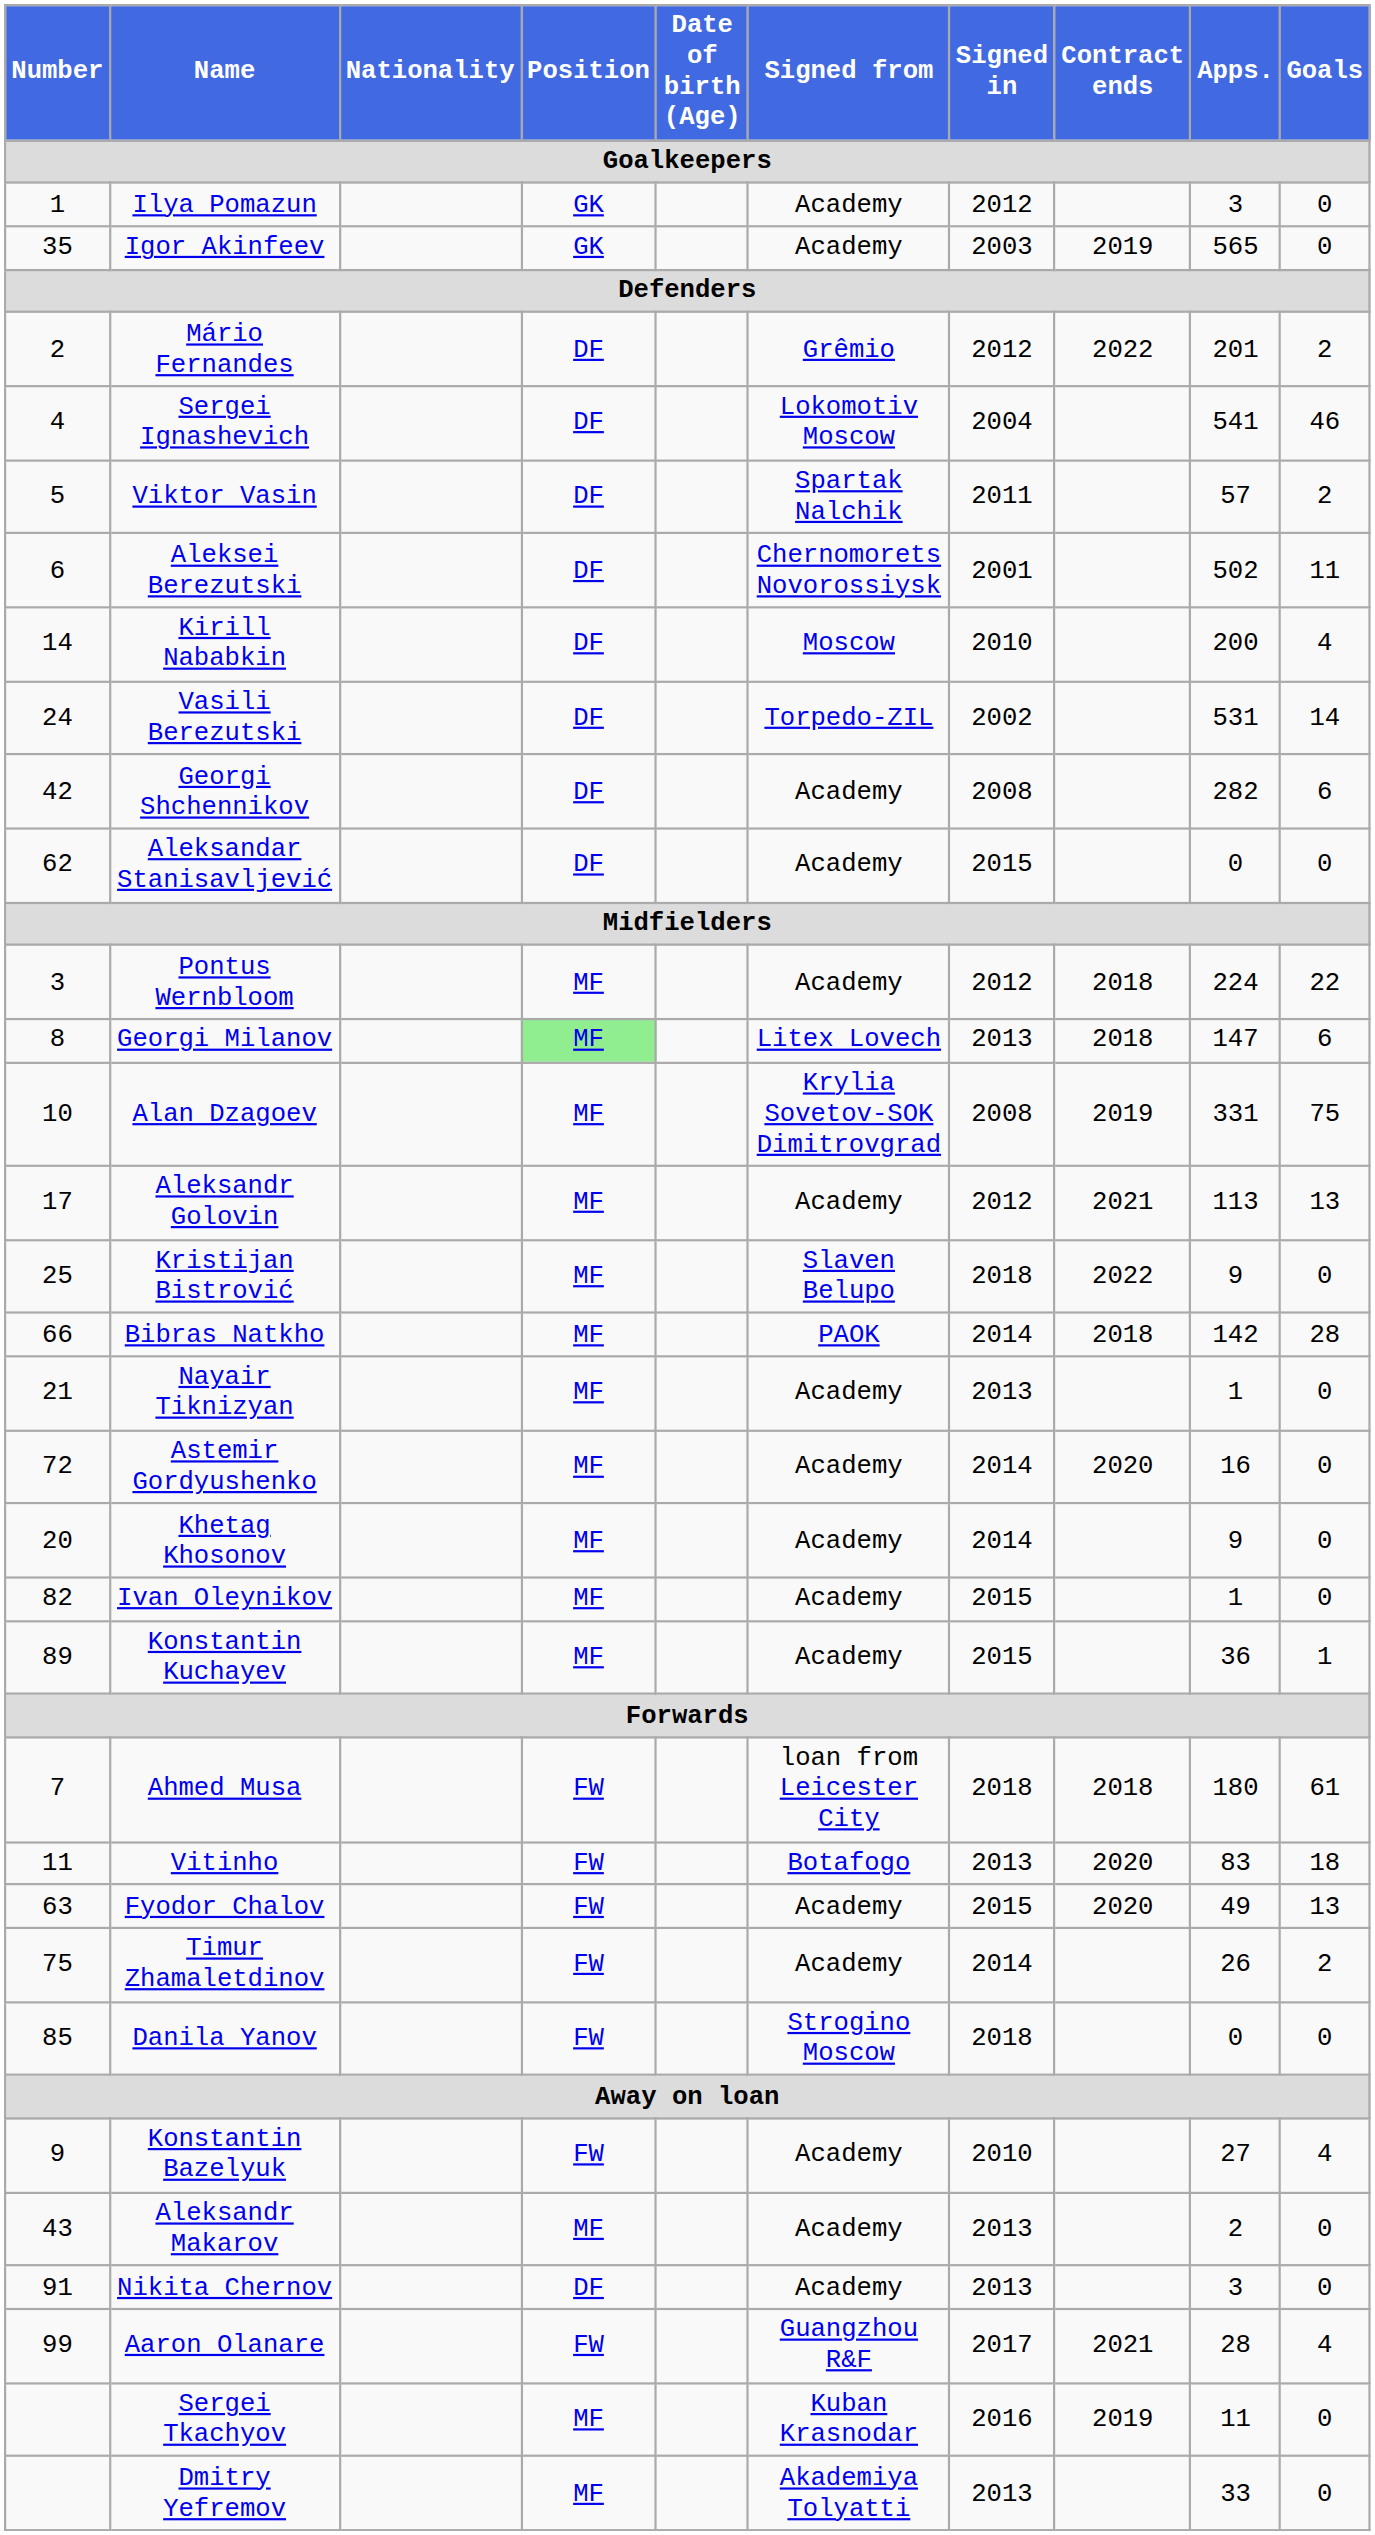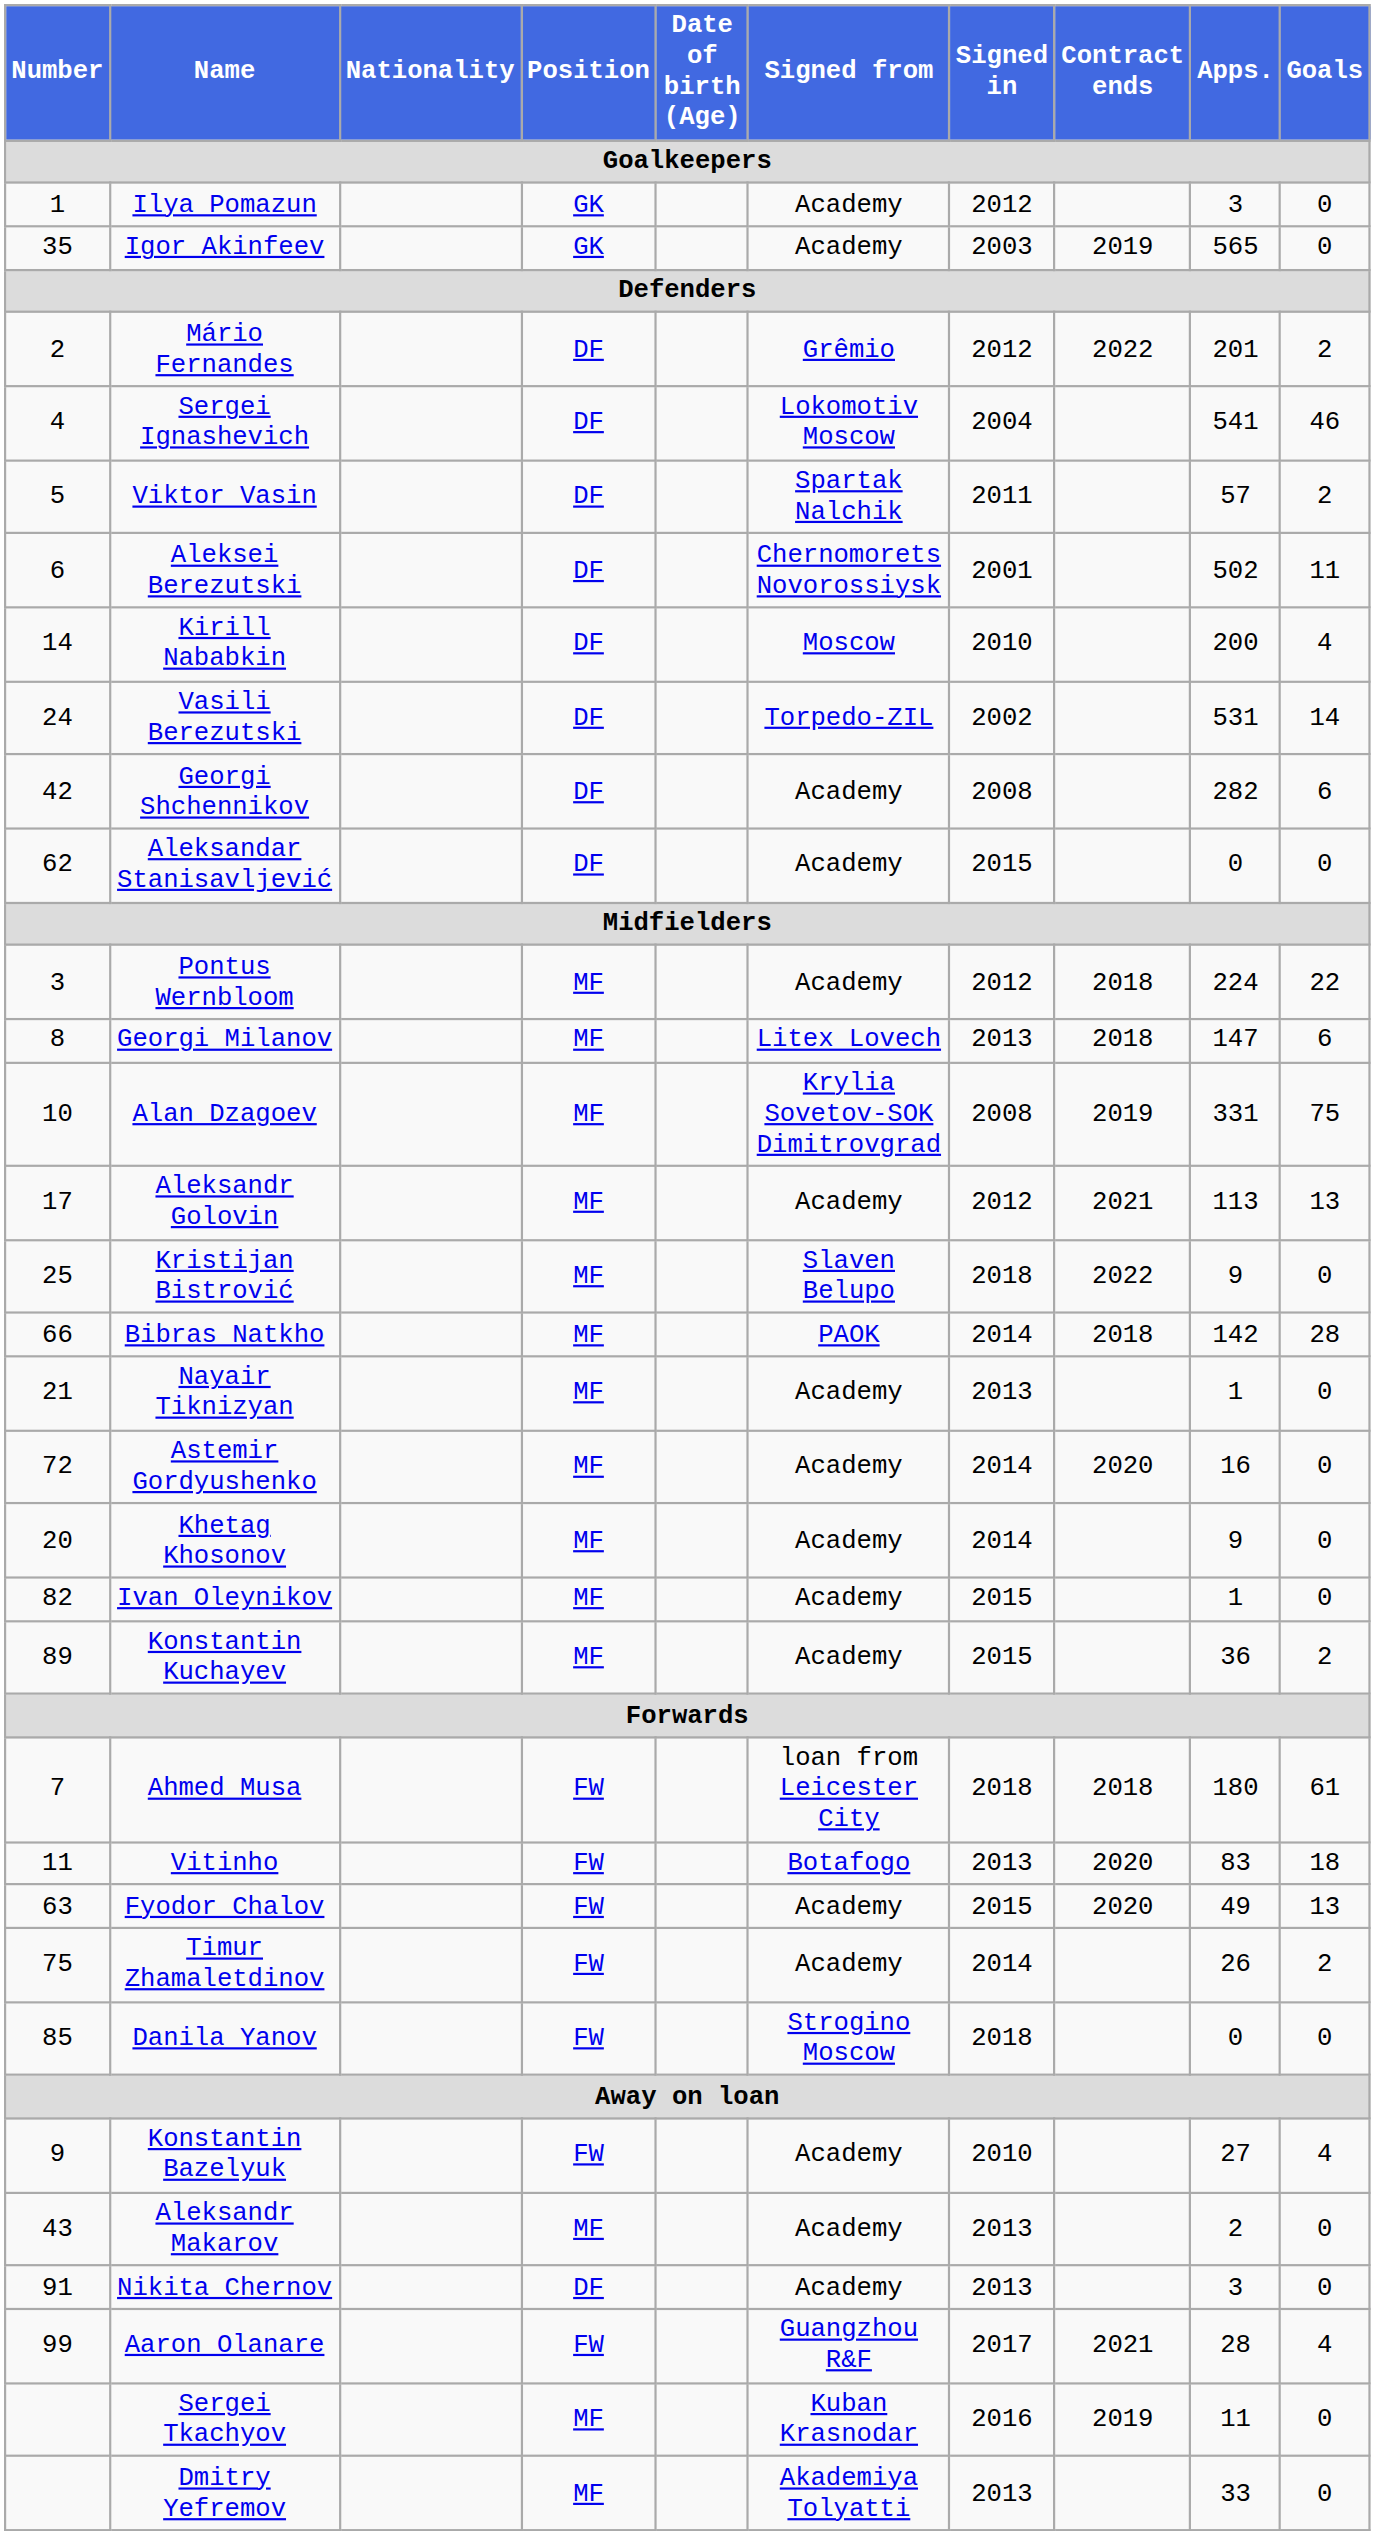 <table class="wikitable"  style="text-align:center; font-size:90%; width:100%;">
 <tr>
 <th style="background:#4169E1; color:white; text-align:center;">Number</th>
 <th style="background:#4169E1; color:white; text-align:center;">Name</th>
 <th style="background:#4169E1; color:white; text-align:center;">Nationality</th>
 <th style="background:#4169E1; color:white; text-align:center;">Position</th>
 <th style="background:#4169E1; color:white; text-align:center;">Date of birth (Age)</th>
 <th style="background:#4169E1; color:white; text-align:center;">Signed from</th>
 <th style="background:#4169E1; color:white; text-align:center;">Signed in</th>
 <th style="background:#4169E1; color:white; text-align:center;">Contract ends</th>
 <th style="background:#4169E1; color:white; text-align:center;">Apps.</th>
 <th style="background:#4169E1; color:white; text-align:center;">Goals</th>
 </tr>
 <tr>
 <th colspan="11"  style="background:#dcdcdc; text-align:center;">Goalkeepers</th>
 </tr>
 <tr>
 <td>1</td>
 <td><a href='#'>Ilya Pomazun</a></td>
 <td></td>
 <td><a href='#'>GK</a></td>
 <td></td>
 <td>Academy</td>
 <td>2012</td>
 <td></td>
 <td>3</td>
 <td>0</td>
 </tr>
 <tr>
 <td>35</td>
 <td><a href='#'>Igor Akinfeev</a></td>
 <td></td>
 <td><a href='#'>GK</a></td>
 <td></td>
 <td>Academy</td>
 <td>2003</td>
 <td>2019</td>
 <td>565</td>
 <td>0</td>
 </tr>
 <tr>
 <th colspan="11"  style="background:#dcdcdc; text-align:center;">Defenders</th>
 </tr>
 <tr>
 <td>2</td>
 <td><a href='#'>Mário Fernandes</a></td>
 <td></td>
 <td><a href='#'>DF</a></td>
 <td></td>
 <td><a href='#'>Grêmio</a></td>
 <td>2012</td>
 <td>2022</td>
 <td>201</td>
 <td>2</td>
 </tr>
 <tr>
 <td>4</td>
 <td><a href='#'>Sergei Ignashevich</a></td>
 <td></td>
 <td><a href='#'>DF</a></td>
 <td></td>
 <td><a href='#'>Lokomotiv Moscow</a></td>
 <td>2004</td>
 <td></td>
 <td>541</td>
 <td>46</td>
 </tr>
 <tr>
 <td>5</td>
 <td><a href='#'>Viktor Vasin</a></td>
 <td></td>
 <td><a href='#'>DF</a></td>
 <td></td>
 <td><a href='#'>Spartak Nalchik</a></td>
 <td>2011</td>
 <td></td>
 <td>57</td>
 <td>2</td>
 </tr>
 <tr>
 <td>6</td>
 <td><a href='#'>Aleksei Berezutski</a></td>
 <td></td>
 <td><a href='#'>DF</a></td>
 <td></td>
 <td><a href='#'>Chernomorets Novorossiysk</a></td>
 <td>2001</td>
 <td></td>
 <td>502</td>
 <td>11</td>
 </tr>
 <tr>
 <td>14</td>
 <td><a href='#'>Kirill Nababkin</a></td>
 <td></td>
 <td><a href='#'>DF</a></td>
 <td></td>
 <td><a href='#'>Moscow</a></td>
 <td>2010</td>
 <td></td>
 <td>200</td>
 <td>4</td>
 </tr>
 <tr>
 <td>24</td>
 <td><a href='#'>Vasili Berezutski</a></td>
 <td></td>
 <td><a href='#'>DF</a></td>
 <td></td>
 <td><a href='#'>Torpedo-ZIL</a></td>
 <td>2002</td>
 <td></td>
 <td>531</td>
 <td>14</td>
 </tr>
 <tr>
 <td>42</td>
 <td><a href='#'>Georgi Shchennikov</a></td>
 <td></td>
 <td><a href='#'>DF</a></td>
 <td></td>
 <td>Academy</td>
 <td>2008</td>
 <td></td>
 <td>282</td>
 <td>6</td>
 </tr>
 <tr>
 <td>62</td>
 <td><a href='#'>Aleksandar Stanisavljević</a></td>
 <td></td>
 <td><a href='#'>DF</a></td>
 <td></td>
 <td>Academy</td>
 <td>2015</td>
 <td></td>
 <td>0</td>
 <td>0</td>
 </tr>
 <tr>
 <th colspan="11"  style="background:#dcdcdc; text-align:center;">Midfielders</th>
 </tr>
 <tr>
 <td>3</td>
 <td><a href='#'>Pontus Wernbloom</a></td>
 <td></td>
 <td><a href='#'>MF</a></td>
 <td></td>
 <td>Academy</td>
 <td>2012</td>
 <td>2018</td>
 <td>224</td>
 <td>22</td>
 </tr>
 <tr>
 <td>8</td>
 <td><a href='#'>Georgi Milanov</a></td>
 <td></td>
-<td style="background: lightgreen;"><a href='#'>MF</a></td>
+<td><a href='#'>MF</a></td>
 <td></td>
 <td><a href='#'>Litex Lovech</a></td>
 <td>2013</td>
 <td>2018</td>
 <td>147</td>
 <td>6</td>
 </tr>
 <tr>
 <td>10</td>
 <td><a href='#'>Alan Dzagoev</a></td>
 <td></td>
 <td><a href='#'>MF</a></td>
 <td></td>
 <td><a href='#'>Krylia Sovetov-SOK Dimitrovgrad</a></td>
 <td>2008</td>
 <td>2019</td>
 <td>331</td>
 <td>75</td>
 </tr>
 <tr>
 <td>17</td>
 <td><a href='#'>Aleksandr Golovin</a></td>
 <td></td>
 <td><a href='#'>MF</a></td>
 <td></td>
 <td>Academy</td>
 <td>2012</td>
 <td>2021</td>
 <td>113</td>
 <td>13</td>
 </tr>
 <tr>
 <td>25</td>
 <td><a href='#'>Kristijan Bistrović</a></td>
 <td></td>
 <td><a href='#'>MF</a></td>
 <td></td>
 <td><a href='#'>Slaven Belupo</a></td>
 <td>2018</td>
 <td>2022</td>
 <td>9</td>
 <td>0</td>
 </tr>
 <tr>
 <td>66</td>
 <td><a href='#'>Bibras Natkho</a></td>
 <td></td>
 <td><a href='#'>MF</a></td>
 <td></td>
 <td><a href='#'>PAOK</a></td>
 <td>2014</td>
 <td>2018</td>
 <td>142</td>
 <td>28</td>
 </tr>
 <tr>
 <td>21</td>
 <td><a href='#'>Nayair Tiknizyan</a></td>
 <td></td>
 <td><a href='#'>MF</a></td>
 <td></td>
 <td>Academy</td>
 <td>2013</td>
 <td></td>
 <td>1</td>
 <td>0</td>
 </tr>
 <tr>
 <td>72</td>
 <td><a href='#'>Astemir Gordyushenko</a></td>
 <td></td>
 <td><a href='#'>MF</a></td>
 <td></td>
 <td>Academy</td>
 <td>2014</td>
 <td>2020</td>
 <td>16</td>
 <td>0</td>
 </tr>
 <tr>
 <td>20</td>
 <td><a href='#'>Khetag Khosonov</a></td>
 <td></td>
 <td><a href='#'>MF</a></td>
 <td></td>
 <td>Academy</td>
 <td>2014</td>
 <td></td>
 <td>9</td>
 <td>0</td>
 </tr>
 <tr>
 <td>82</td>
 <td><a href='#'>Ivan Oleynikov</a></td>
 <td></td>
 <td><a href='#'>MF</a></td>
 <td></td>
 <td>Academy</td>
 <td>2015</td>
 <td></td>
 <td>1</td>
 <td>0</td>
 </tr>
 <tr>
 <td>89</td>
 <td><a href='#'>Konstantin Kuchayev</a></td>
 <td></td>
 <td><a href='#'>MF</a></td>
 <td></td>
 <td>Academy</td>
 <td>2015</td>
 <td></td>
 <td>36</td>
-<td>1</td>
+<td>2</td>
 </tr>
 <tr>
 <th colspan="11"  style="background:#dcdcdc; text-align:center;">Forwards</th>
 </tr>
 <tr>
 <td>7</td>
 <td><a href='#'>Ahmed Musa</a></td>
 <td></td>
 <td><a href='#'>FW</a></td>
 <td></td>
 <td>loan from <a href='#'>Leicester City</a></td>
 <td>2018</td>
 <td>2018</td>
 <td>180</td>
 <td>61</td>
 </tr>
 <tr>
 <td>11</td>
 <td><a href='#'>Vitinho</a></td>
 <td></td>
 <td><a href='#'>FW</a></td>
 <td></td>
 <td><a href='#'>Botafogo</a></td>
 <td>2013</td>
 <td>2020</td>
 <td>83</td>
 <td>18</td>
 </tr>
 <tr>
 <td>63</td>
 <td><a href='#'>Fyodor Chalov</a></td>
 <td></td>
 <td><a href='#'>FW</a></td>
 <td></td>
 <td>Academy</td>
 <td>2015</td>
 <td>2020</td>
 <td>49</td>
 <td>13</td>
 </tr>
 <tr>
 <td>75</td>
 <td><a href='#'>Timur Zhamaletdinov</a></td>
 <td></td>
 <td><a href='#'>FW</a></td>
 <td></td>
 <td>Academy</td>
 <td>2014</td>
 <td></td>
 <td>26</td>
 <td>2</td>
 </tr>
 <tr>
 <td>85</td>
 <td><a href='#'>Danila Yanov</a></td>
 <td></td>
 <td><a href='#'>FW</a></td>
 <td></td>
 <td><a href='#'>Strogino Moscow</a></td>
 <td>2018</td>
 <td></td>
 <td>0</td>
 <td>0</td>
 </tr>
 <tr>
 <th colspan="11"  style="background:#dcdcdc; text-align:center;">Away on loan</th>
 </tr>
 <tr>
 <td>9</td>
 <td><a href='#'>Konstantin Bazelyuk</a></td>
 <td></td>
 <td><a href='#'>FW</a></td>
 <td></td>
 <td>Academy</td>
 <td>2010</td>
 <td></td>
 <td>27</td>
 <td>4</td>
 </tr>
 <tr>
 <td>43</td>
 <td><a href='#'>Aleksandr Makarov</a></td>
 <td></td>
 <td><a href='#'>MF</a></td>
 <td></td>
 <td>Academy</td>
 <td>2013</td>
 <td></td>
 <td>2</td>
 <td>0</td>
 </tr>
 <tr>
 <td>91</td>
 <td><a href='#'>Nikita Chernov</a></td>
 <td></td>
 <td><a href='#'>DF</a></td>
 <td></td>
 <td>Academy</td>
 <td>2013</td>
 <td></td>
 <td>3</td>
 <td>0</td>
 </tr>
 <tr>
 <td>99</td>
 <td><a href='#'>Aaron Olanare</a></td>
 <td></td>
 <td><a href='#'>FW</a></td>
 <td></td>
 <td><a href='#'>Guangzhou R&F</a></td>
 <td>2017</td>
 <td>2021</td>
 <td>28</td>
 <td>4</td>
 </tr>
 <tr>
 <td></td>
 <td><a href='#'>Sergei Tkachyov</a></td>
 <td></td>
 <td><a href='#'>MF</a></td>
 <td></td>
 <td><a href='#'>Kuban Krasnodar</a></td>
 <td>2016</td>
 <td>2019</td>
 <td>11</td>
 <td>0</td>
 </tr>
 <tr>
 <td></td>
 <td><a href='#'>Dmitry Yefremov</a></td>
 <td></td>
 <td><a href='#'>MF</a></td>
 <td></td>
 <td><a href='#'>Akademiya Tolyatti</a></td>
 <td>2013</td>
 <td></td>
 <td>33</td>
 <td>0</td>
 </tr>
 </table>
